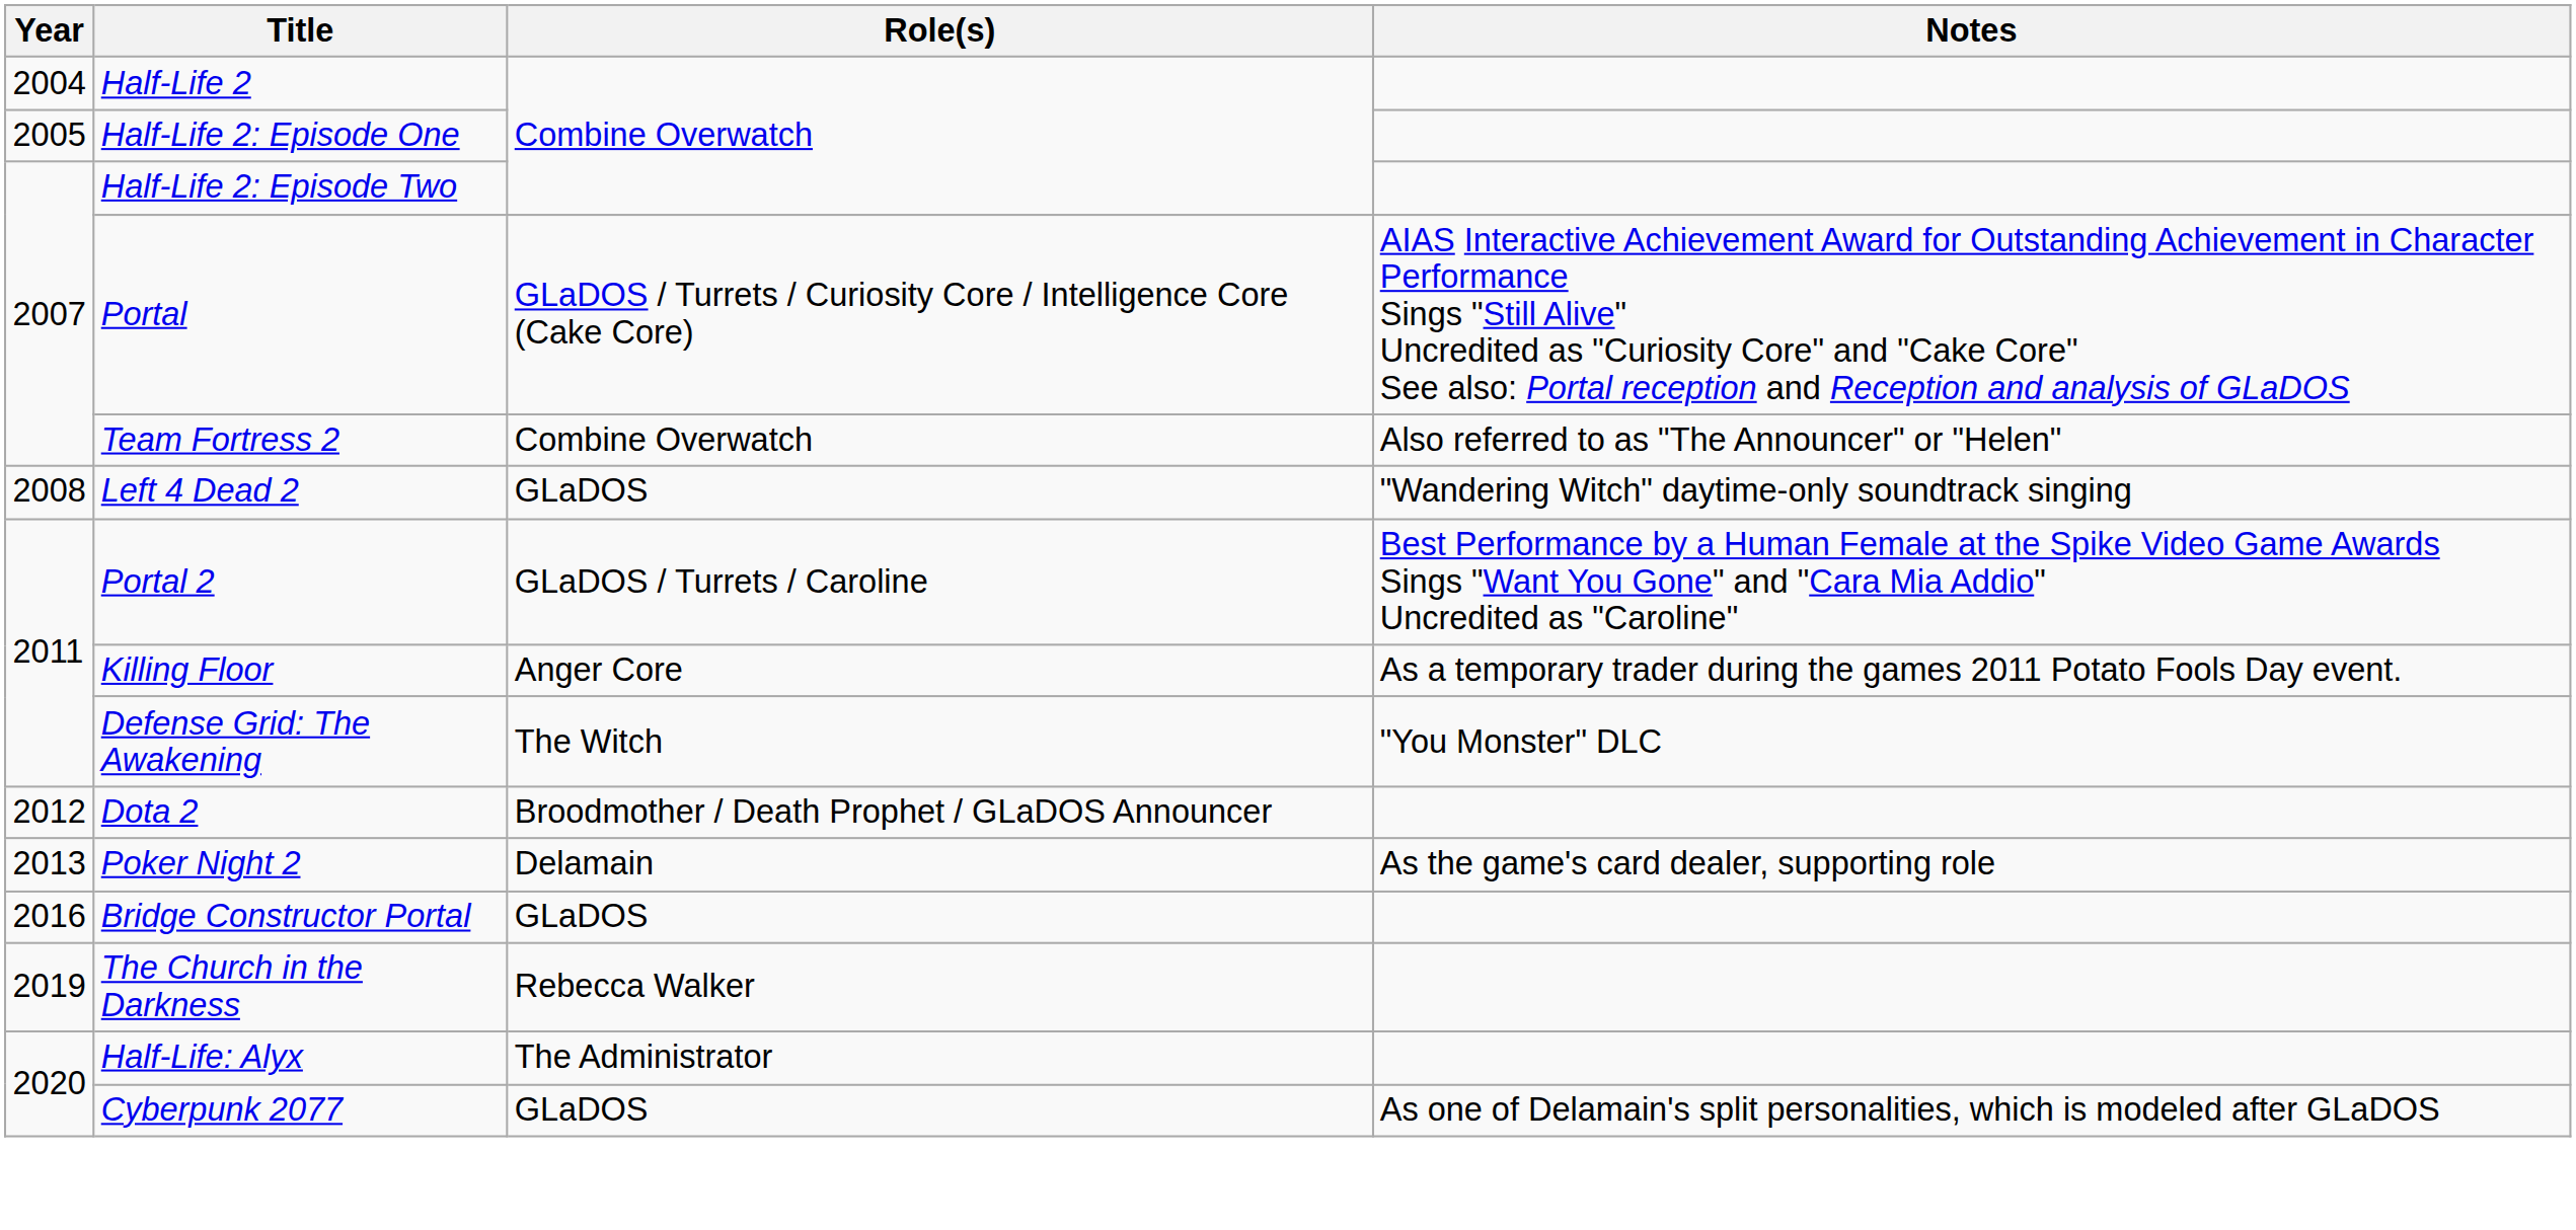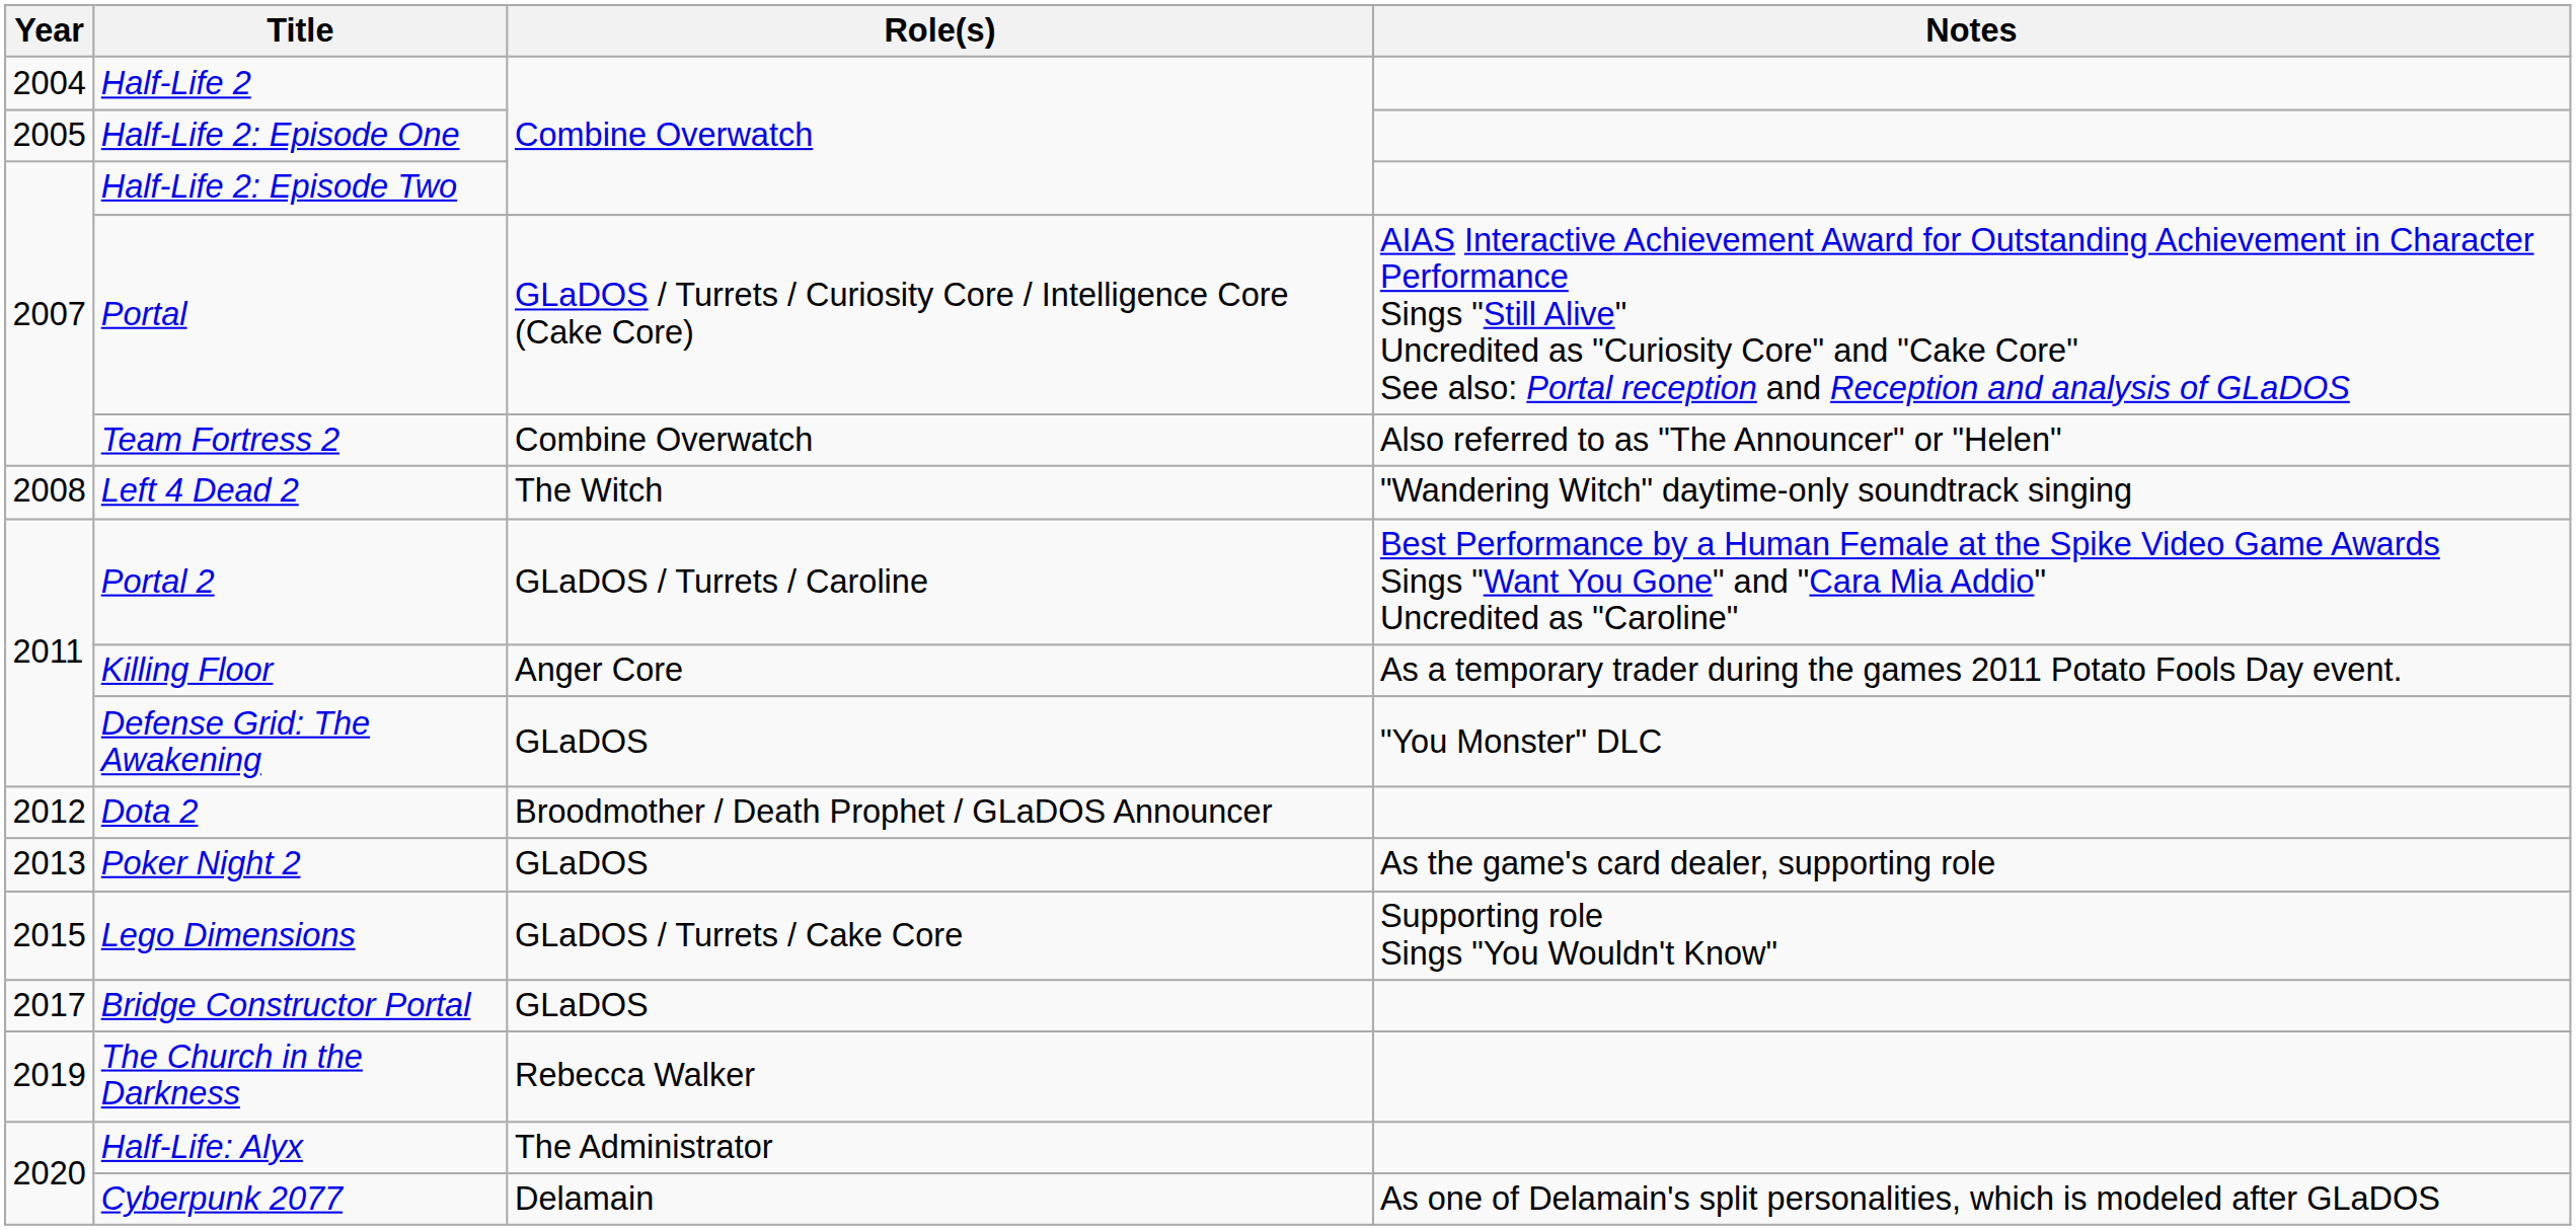 <table class="wikitable">
 <tr>
 <th>Year</th>
 <th>Title</th>
 <th>Role(s)</th>
 <th>Notes</th>
 </tr>
 <tr>
 <td>2004</td>
 <td><em><a href='#'>Half-Life 2</a></em></td>
 <td rowspan="3"><a href='#'>Combine Overwatch</a></td>
 <td></td>
 </tr>
 <tr>
 <td>2005</td>
 <td><em><a href='#'>Half-Life 2: Episode One</a></em></td>
 <td></td>
 </tr>
 <tr>
 <td rowspan="3">2007</td>
 <td><em><a href='#'>Half-Life 2: Episode Two</a></em></td>
 <td></td>
 </tr>
 <tr>
 <td><em><a href='#'>Portal</a></em></td>
 <td><a href='#'>GLaDOS</a> / Turrets / Curiosity Core / Intelligence Core (Cake Core) </td>
 <td><a href='#'>AIAS</a> <a href='#'>Interactive Achievement Award for Outstanding Achievement in Character Performance</a><br>Sings "<a href='#'>Still Alive</a>"<br>Uncredited as "Curiosity Core" and "Cake Core"<br>See also: <a href='#'><em>Portal reception</em></a> and <a href='#'><em>Reception and analysis of GLaDOS</em></a></td>
 </tr>
 <tr>
 <td><em><a href='#'>Team Fortress 2</a></em></td>
 <td>Combine Overwatch</td>
 <td>Also referred to as "The Announcer" or "Helen"</td>
 </tr>
 <tr>
 <td>2008</td>
 <td><em><a href='#'>Left 4 Dead 2</a></em></td>
-<td>GLaDOS</td>
+<td>The Witch</td>
 <td>"Wandering Witch" daytime-only soundtrack singing</td>
 </tr>
 <tr>
 <td rowspan="3">2011</td>
 <td><em><a href='#'>Portal 2</a></em></td>
 <td>GLaDOS / Turrets / Caroline</td>
 <td><a href='#'>Best Performance by a Human Female at the Spike Video Game Awards</a><br>Sings "<a href='#'>Want You Gone</a>" and "<a href='#'>Cara Mia Addio</a>"<br>Uncredited as "Caroline"</td>
 </tr>
 <tr>
 <td><em><a href='#'>Killing Floor</a></em></td>
 <td>Anger Core</td>
 <td>As a temporary trader during the games 2011 Potato Fools Day event.</td>
 </tr>
 <tr>
 <td><em><a href='#'>Defense Grid: The Awakening</a></em></td>
-<td>The Witch</td>
+<td>GLaDOS</td>
 <td>"You Monster" DLC</td>
 </tr>
 <tr>
 <td>2012</td>
 <td><em><a href='#'>Dota 2</a></em></td>
 <td>Broodmother / Death Prophet / GLaDOS Announcer</td>
 <td></td>
 </tr>
 <tr>
 <td>2013</td>
 <td><em><a href='#'>Poker Night 2</a></em></td>
-<td>Delamain</td>
+<td>GLaDOS</td>
 <td>As the game's card dealer, supporting role</td>
 </tr>
 <tr>
-<td>2016</td>
+<td>2015</td>
+<td><em><a href='#'>Lego Dimensions</a></em></td>
+<td>GLaDOS / Turrets / Cake Core</td>
+<td>Supporting role<br>Sings "You Wouldn't Know"</td>
+</tr>
+<tr>
+<td>2017</td>
 <td><em><a href='#'>Bridge Constructor Portal</a></em></td>
 <td>GLaDOS</td>
 <td></td>
 </tr>
 <tr>
 <td>2019</td>
 <td><em><a href='#'>The Church in the Darkness</a></em></td>
 <td>Rebecca Walker</td>
 <td></td>
 </tr>
 <tr>
 <td rowspan="2">2020</td>
 <td><em><a href='#'>Half-Life: Alyx</a></em></td>
 <td>The Administrator</td>
 <td></td>
 </tr>
 <tr>
 <td><em><a href='#'>Cyberpunk 2077</a></em></td>
-<td>GLaDOS</td>
+<td>Delamain</td>
 <td>As one of Delamain's split personalities, which is modeled after GLaDOS</td>
 </tr>
 </table>
